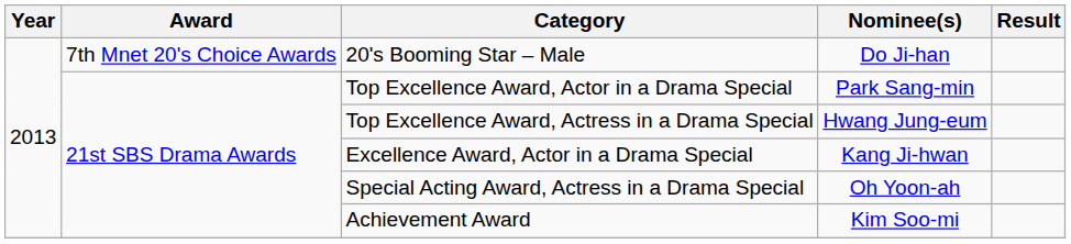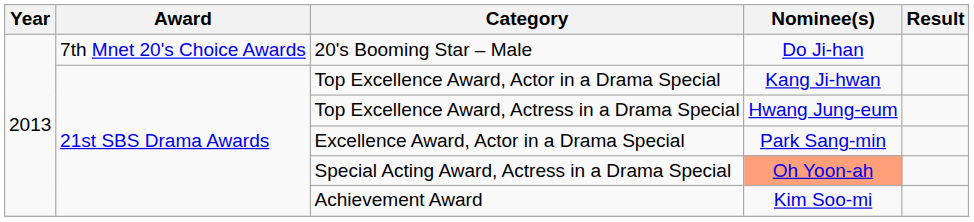 <table class="wikitable">
 <tr>
 <th>Year</th>
 <th>Award</th>
 <th>Category</th>
 <th>Nominee(s)</th>
 <th>Result</th>
 </tr>
 <tr>
 <td rowspan="6" style="text-align:center;">2013</td>
 <td>7th <a href='#'>Mnet 20's Choice Awards</a></td>
 <td>20's Booming Star – Male</td>
 <td style="text-align:center;"><a href='#'>Do Ji-han</a></td>
 <td></td>
 </tr>
 <tr>
 <td rowspan="5"><a href='#'>21st SBS Drama Awards</a></td>
 <td>Top Excellence Award, Actor in a Drama Special</td>
-<td style="text-align:center;"><a href='#'>Park Sang-min</a></td>
+<td style="text-align:center;"><a href='#'>Kang Ji-hwan</a></td>
 <td></td>
 </tr>
 <tr>
 <td>Top Excellence Award, Actress in a Drama Special</td>
 <td style="text-align:center;"><a href='#'>Hwang Jung-eum</a></td>
 <td></td>
 </tr>
 <tr>
 <td>Excellence Award, Actor in a Drama Special</td>
-<td style="text-align:center;"><a href='#'>Kang Ji-hwan</a></td>
+<td style="text-align:center;"><a href='#'>Park Sang-min</a></td>
 <td></td>
 </tr>
 <tr>
 <td>Special Acting Award, Actress in a Drama Special</td>
-<td style="text-align:center;"><a href='#'>Oh Yoon-ah</a></td>
+<td style="background: lightsalmon; text-align:center;"><a href='#'>Oh Yoon-ah</a></td>
 <td></td>
 </tr>
 <tr>
 <td>Achievement Award</td>
 <td style="text-align:center;"><a href='#'>Kim Soo-mi</a></td>
 <td></td>
 </tr>
 <tr>
 </tr>
 </table>
